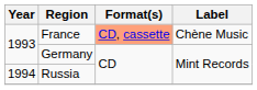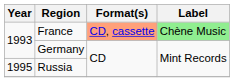 <table class="wikitable">
 <tr>
 <th align="center">Year</th>
 <th align="center">Region</th>
 <th align="center">Format(s)</th>
 <th align="center">Label</th>
 </tr>
 <tr>
 <td align="left" rowspan="2">1993</td>
 <td align="left">France</td>
 <td align="left" style="background: lightsalmon;"><a href='#'>CD</a>, <a href='#'>cassette</a></td>
-<td align="left">Chène Music</td>
+<td align="left" style="background: lightgreen;">Chène Music</td>
 </tr>
 <tr>
 <td align="left">Germany</td>
 <td align="left" rowspan="2">CD</td>
 <td align="left" rowspan="2">Mint Records</td>
 </tr>
 <tr>
-<td align="left">1994</td>
+<td align="left">1995</td>
 <td align="left">Russia</td>
 </tr>
 <tr>
 </tr>
 </table>
